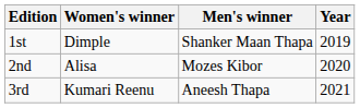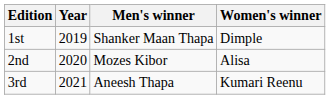 <table class="wikitable">
 <tr>
 <th>Edition</th>
+<th>Year</th>
+<th>Men's winner</th>
 <th>Women's winner</th>
-<th>Men's winner</th>
-<th>Year</th>
 </tr>
 <tr>
 <td>1st</td>
+<td>2019</td>
+<td>Shanker Maan Thapa</td>
 <td>Dimple</td>
-<td>Shanker Maan Thapa</td>
-<td>2019</td>
 </tr>
 <tr>
 <td>2nd</td>
+<td>2020</td>
+<td>Mozes Kibor</td>
 <td>Alisa</td>
-<td>Mozes Kibor</td>
-<td>2020</td>
 </tr>
 <tr>
 <td>3rd</td>
+<td>2021</td>
+<td>Aneesh Thapa</td>
 <td>Kumari Reenu</td>
-<td>Aneesh Thapa</td>
-<td>2021</td>
 </tr>
 </table>
